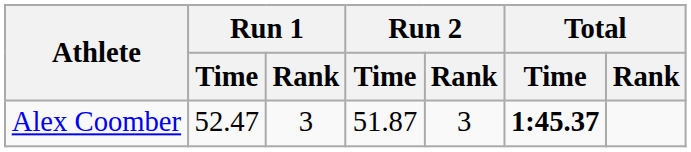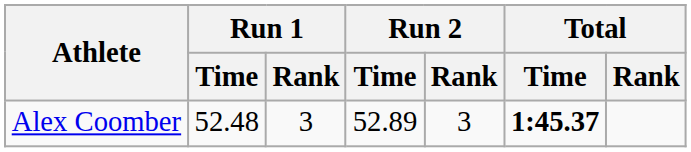 <table class="wikitable"  border="1" style="font-size:90%">
 <tr>
 <th rowspan="2">Athlete</th>
 <th colspan="2">Run 1</th>
 <th colspan="2">Run 2</th>
 <th colspan="2">Total</th>
 </tr>
 <tr>
 <th>Time</th>
 <th>Rank</th>
 <th>Time</th>
 <th>Rank</th>
 <th>Time</th>
 <th>Rank</th>
 </tr>
 <tr>
 <td><a href='#'>Alex Coomber</a></td>
-<td align="center">52.47</td>
+<td align="center">52.48</td>
 <td align="center">3</td>
-<td align="center">51.87</td>
+<td align="center">52.89</td>
 <td align="center">3</td>
 <td align="center"><strong>1:45.37</strong></td>
 <td align="center"></td>
 </tr>
 </table>
